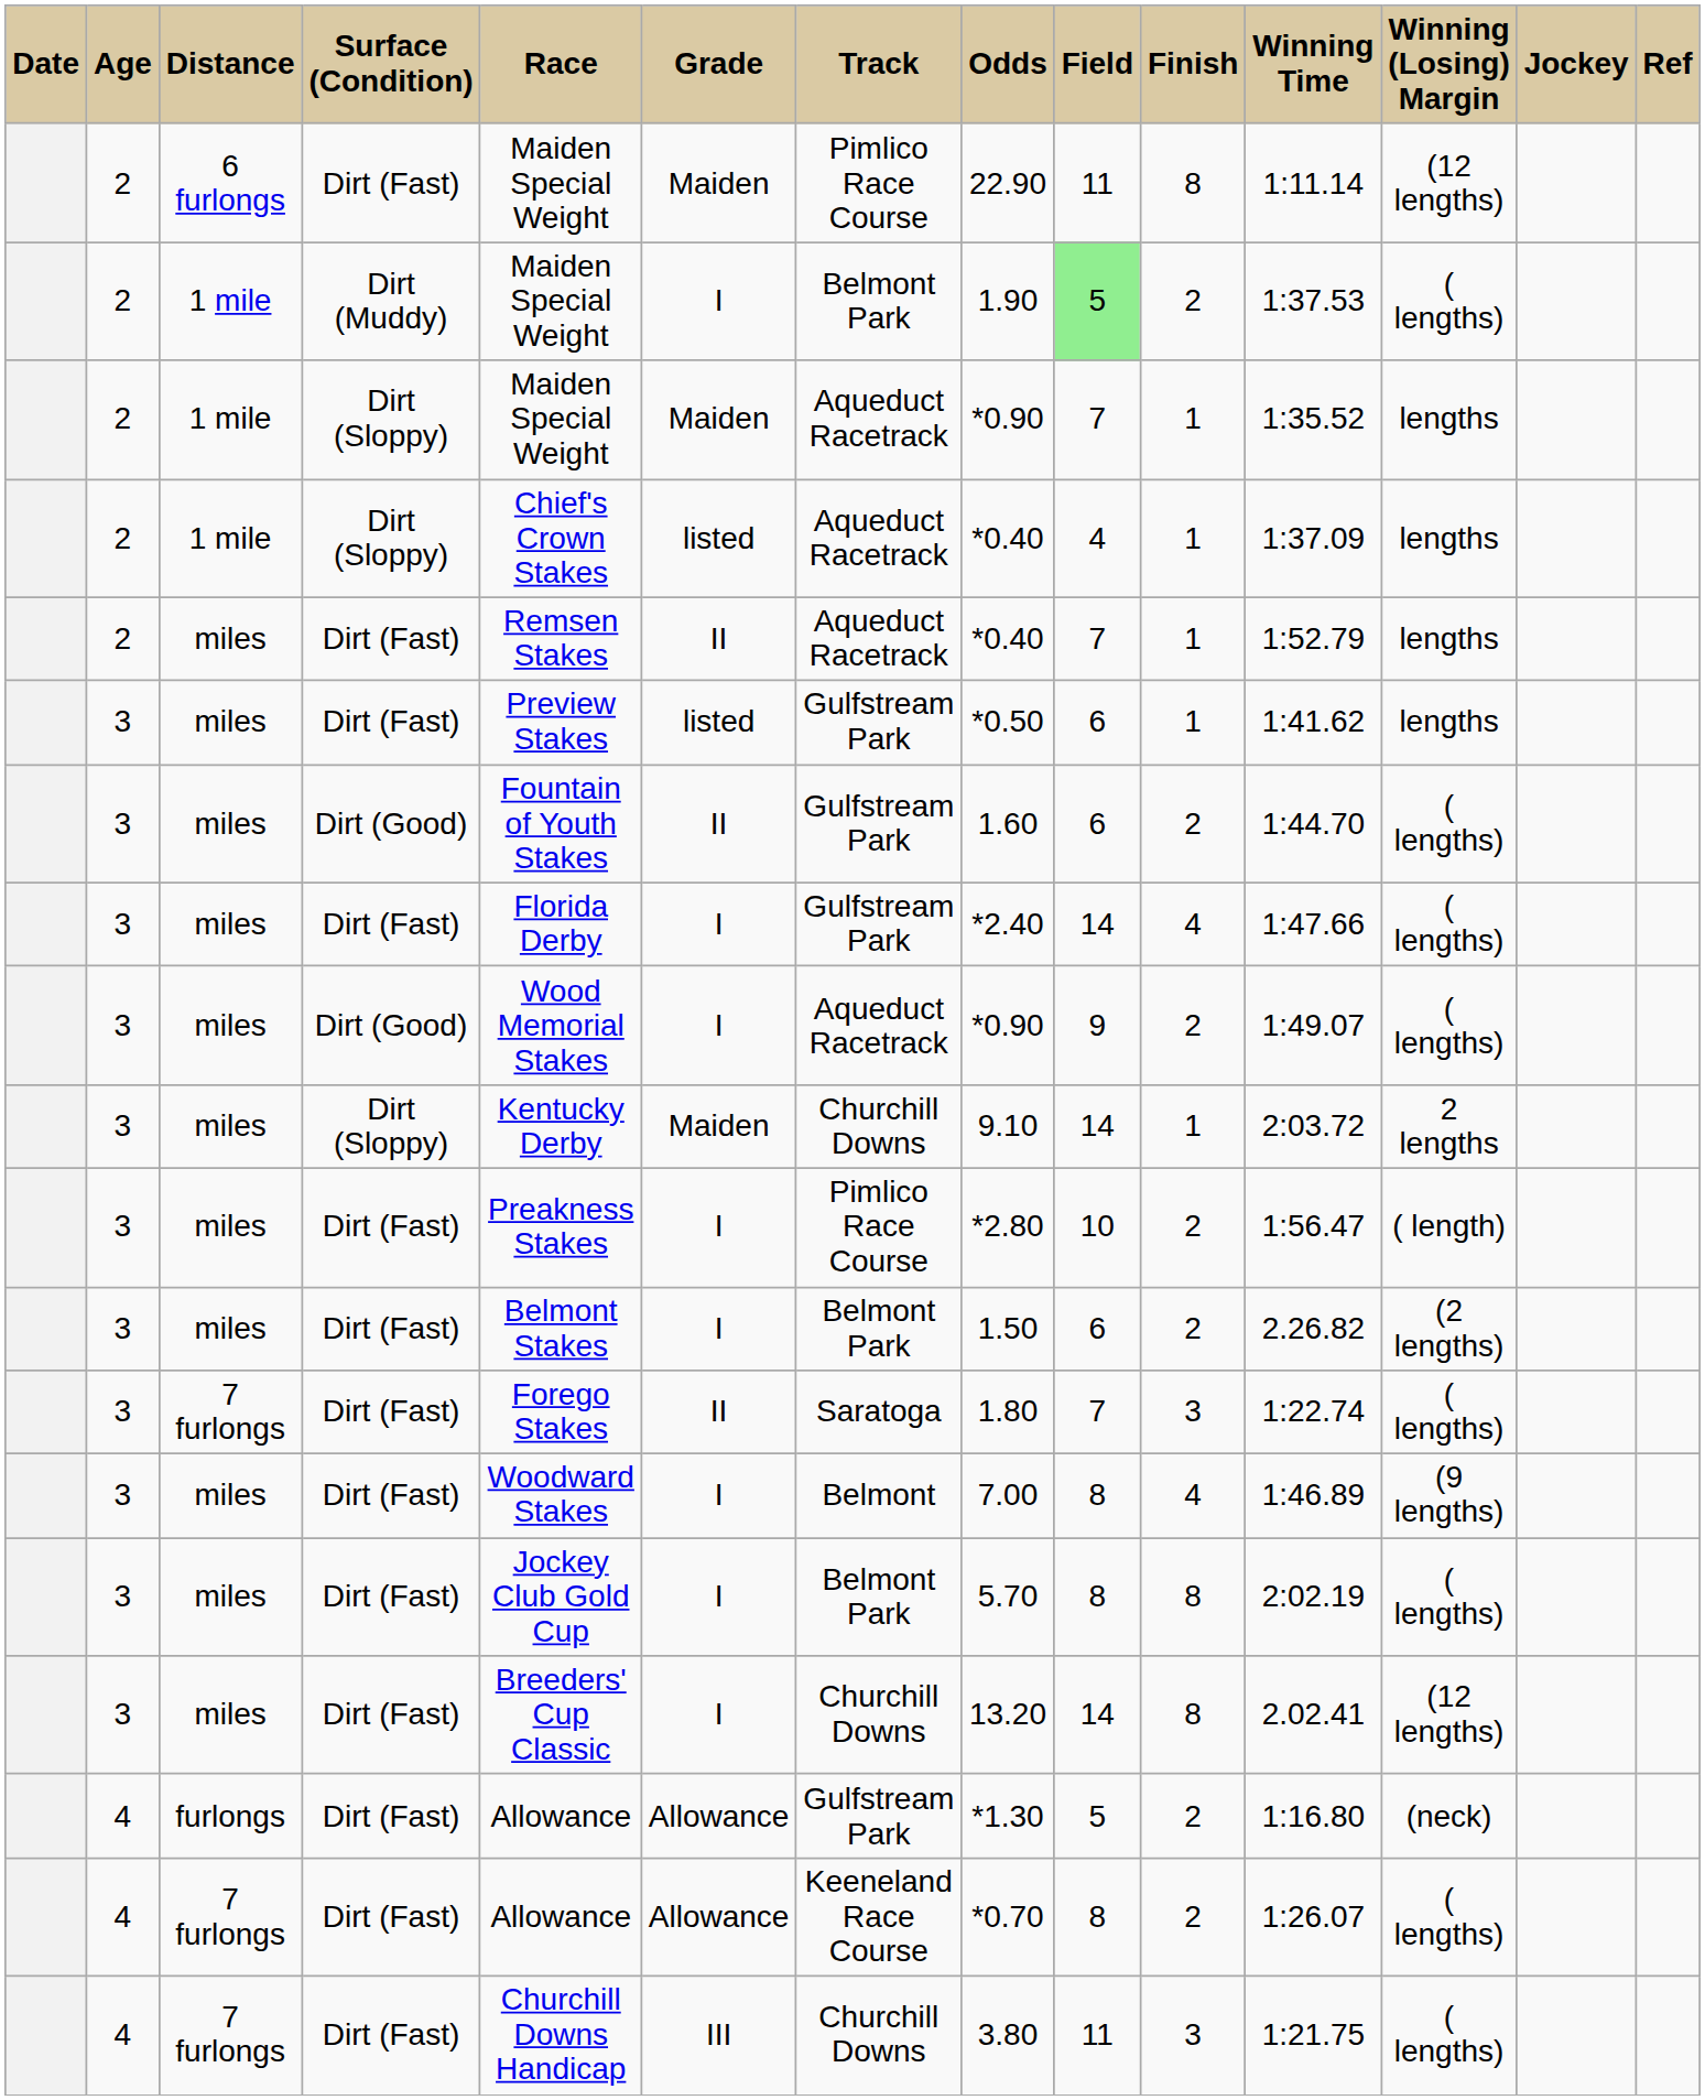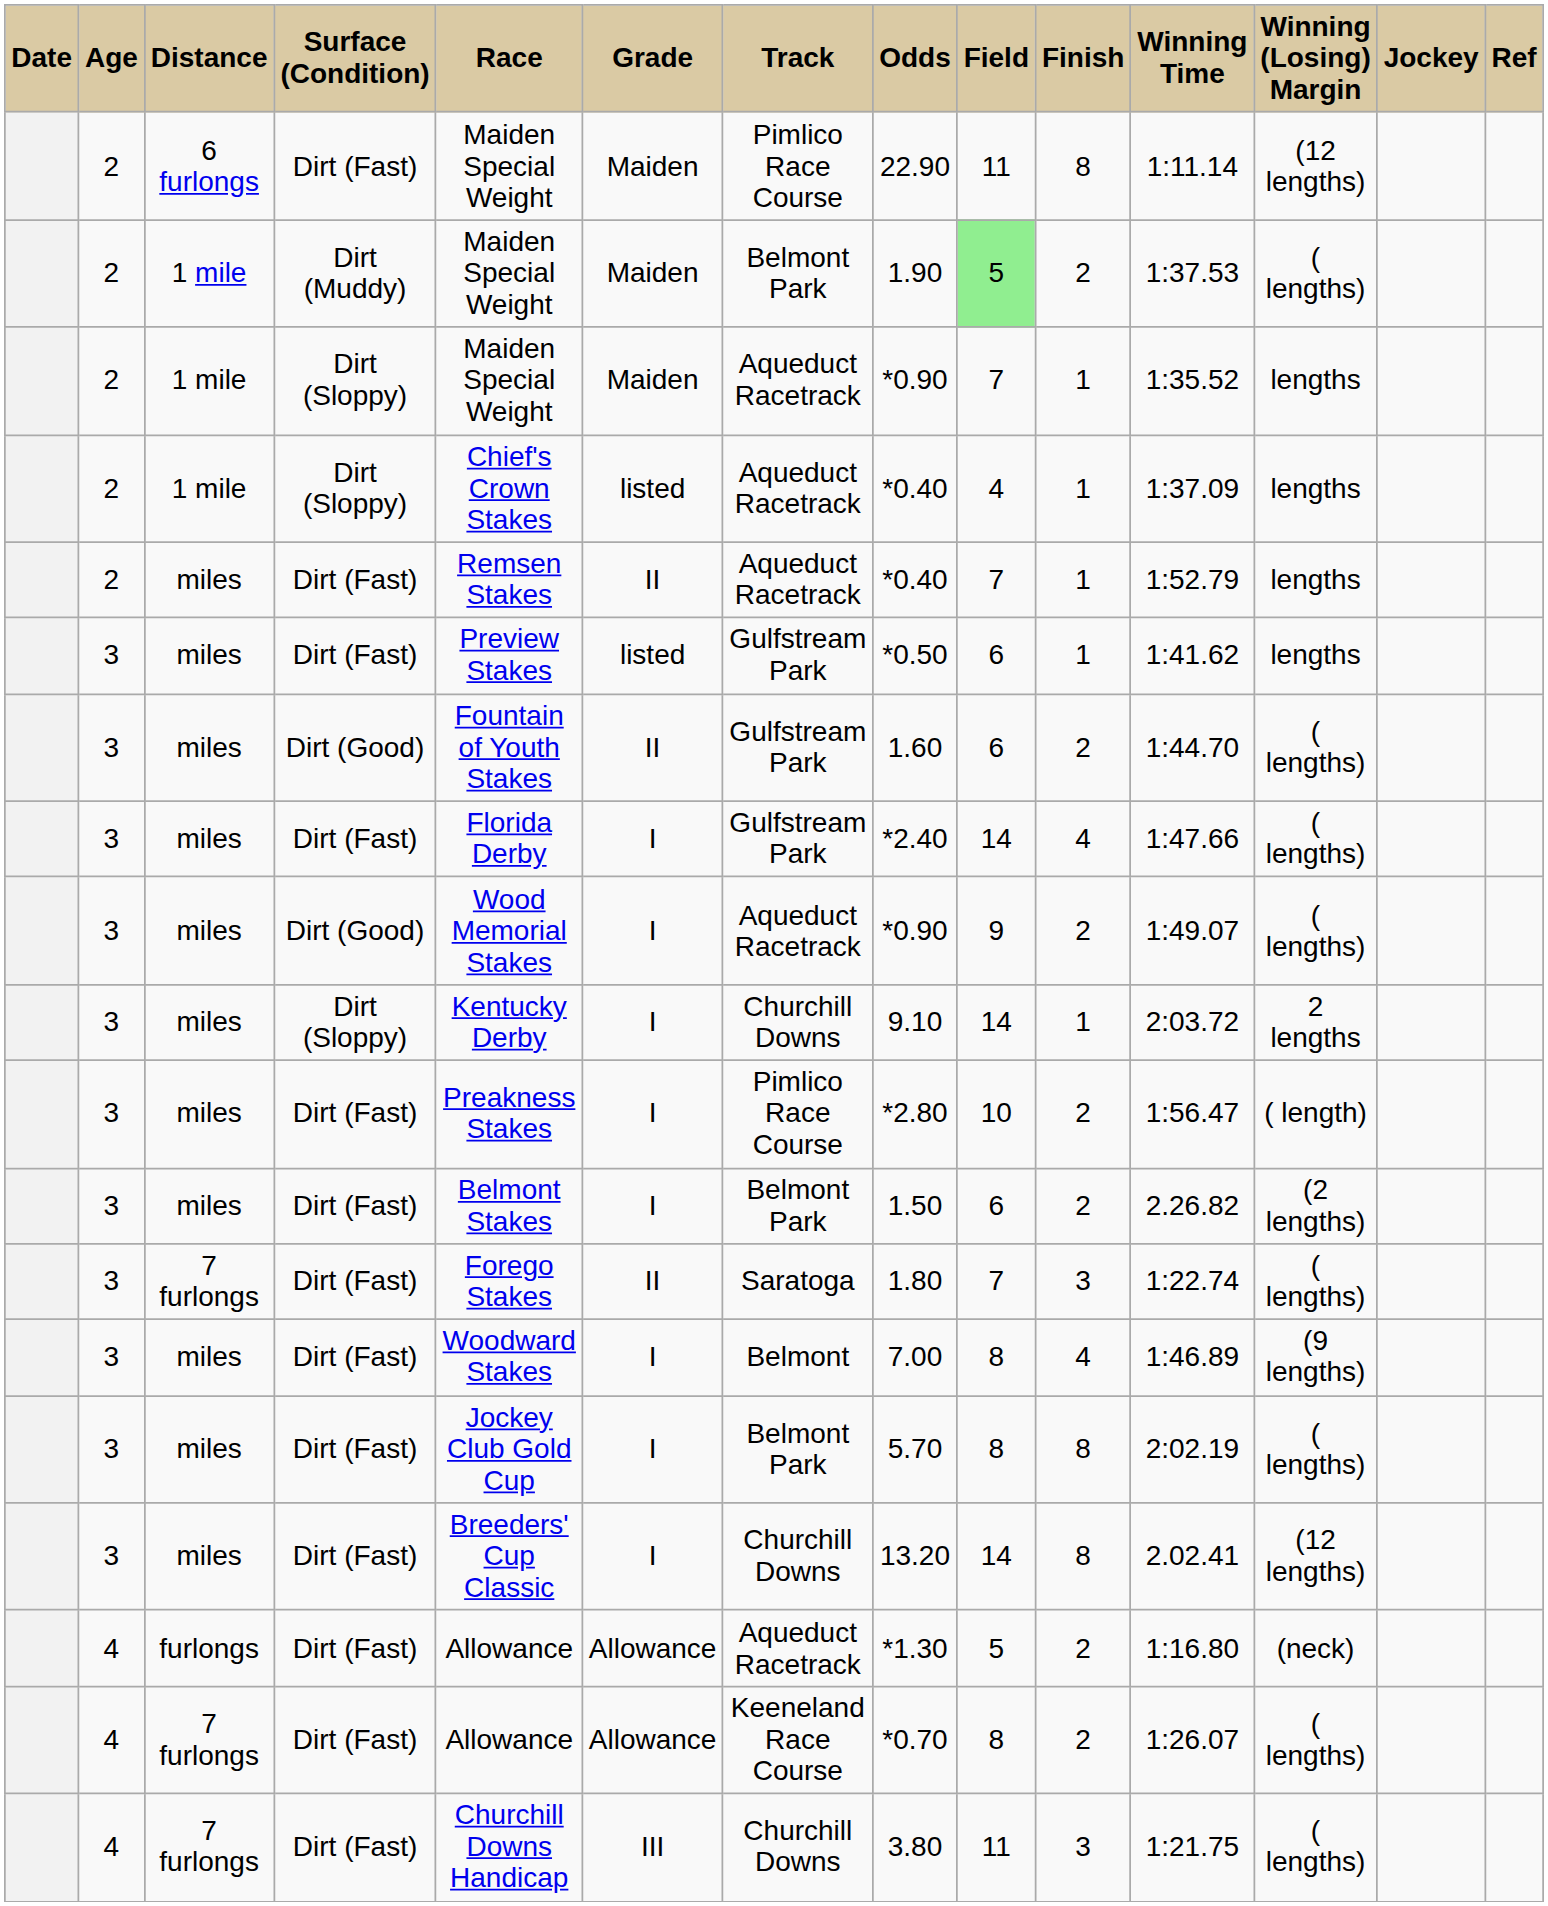 <table class = "wikitable sortable" style="text-align:center; width:90%">
 <tr>
 <th scope="col" style="background:#dacaa4;">Date</th>
 <th scope="col" style="background:#dacaa4">Age</th>
 <th scope="col" style="background:#dacaa4;">Distance</th>
 <th scope="col" style="background:#dacaa4;">Surface (Condition)</th>
 <th scope="col" style="background:#dacaa4;">Race</th>
 <th scope="col" style="background:#dacaa4;">Grade</th>
 <th scope="col" style="background:#dacaa4;">Track</th>
 <th scope="col" style="background:#dacaa4;">Odds</th>
 <th scope="col" style="background:#dacaa4;">Field</th>
 <th scope="col" style="background:#dacaa4;">Finish</th>
 <th scope="col" style="background:#dacaa4;">Winning Time</th>
 <th scope="col" style="background:#dacaa4;">Winning<br>(Losing)<br>Margin</th>
 <th scope="col" style="background:#dacaa4;">Jockey</th>
 <th scope="col" class="unsortable" style="background:#dacaa4;">Ref</th>
 </tr>
 <tr>
 <th scope="row" style="font-weight:normal;"></th>
 <td>2</td>
 <td> 6 <a href='#'>furlongs</a></td>
 <td>Dirt (Fast)</td>
 <td>Maiden Special Weight</td>
 <td>Maiden</td>
 <td>Pimlico Race Course</td>
 <td>22.90</td>
 <td>11</td>
 <td>8</td>
 <td>1:11.14</td>
 <td>(12 lengths)</td>
 <td></td>
 <td></td>
 </tr>
 <tr>
 <th scope="row" style="font-weight:normal;"></th>
 <td>2</td>
 <td> 1 <a href='#'>mile</a></td>
 <td>Dirt (Muddy)</td>
 <td>Maiden Special Weight</td>
-<td>I</td>
+<td>Maiden</td>
 <td>Belmont Park</td>
 <td>1.90</td>
 <td style="background: lightgreen;">5</td>
 <td>2</td>
 <td>1:37.53</td>
 <td>( lengths)</td>
 <td></td>
 <td></td>
 </tr>
 <tr>
 <th scope="row" style="font-weight:normal;"></th>
 <td>2</td>
 <td> 1 mile</td>
 <td>Dirt (Sloppy)</td>
 <td>Maiden Special Weight</td>
 <td>Maiden</td>
 <td>Aqueduct Racetrack</td>
 <td>*0.90</td>
 <td>7</td>
 <td>1</td>
 <td>1:35.52</td>
 <td> lengths</td>
 <td></td>
 <td></td>
 </tr>
 <tr>
 <th scope="row" style="font-weight:normal;"></th>
 <td>2</td>
 <td> 1 mile</td>
 <td>Dirt (Sloppy)</td>
 <td><a href='#'>Chief's Crown Stakes</a></td>
 <td>listed</td>
 <td>Aqueduct Racetrack</td>
 <td>*0.40</td>
 <td>4</td>
 <td>1</td>
 <td>1:37.09</td>
 <td> lengths</td>
 <td></td>
 <td></td>
 </tr>
 <tr>
 <th scope="row" style="font-weight:normal;"></th>
 <td>2</td>
 <td>  miles</td>
 <td>Dirt (Fast)</td>
 <td><a href='#'>Remsen Stakes</a></td>
 <td>II</td>
 <td>Aqueduct Racetrack</td>
 <td>*0.40</td>
 <td>7</td>
 <td>1</td>
 <td>1:52.79</td>
 <td> lengths</td>
 <td></td>
 <td></td>
 </tr>
 <tr>
 <th scope="row" style="font-weight:normal;"></th>
 <td>3</td>
 <td>  miles</td>
 <td>Dirt (Fast)</td>
 <td><a href='#'>Preview Stakes</a></td>
 <td>listed</td>
 <td>Gulfstream Park</td>
 <td>*0.50</td>
 <td>6</td>
 <td>1</td>
 <td>1:41.62</td>
 <td> lengths</td>
 <td></td>
 <td></td>
 </tr>
 <tr>
 <th scope="row" style="font-weight:normal;"></th>
 <td>3</td>
 <td>  miles</td>
 <td>Dirt (Good)</td>
 <td><a href='#'>Fountain of Youth Stakes</a></td>
 <td>II</td>
 <td>Gulfstream Park</td>
 <td>1.60</td>
 <td>6</td>
 <td>2</td>
 <td>1:44.70</td>
 <td>( lengths)</td>
 <td></td>
 <td></td>
 </tr>
 <tr>
 <th scope="row" style="font-weight:normal;"></th>
 <td>3</td>
 <td>  miles</td>
 <td>Dirt (Fast)</td>
 <td><a href='#'>Florida Derby</a></td>
 <td>I</td>
 <td>Gulfstream Park</td>
 <td>*2.40</td>
 <td>14</td>
 <td>4</td>
 <td>1:47.66</td>
 <td>( lengths)</td>
 <td></td>
 <td></td>
 </tr>
 <tr>
 <th scope="row" style="font-weight:normal;"></th>
 <td>3</td>
 <td>  miles</td>
 <td>Dirt (Good)</td>
 <td><a href='#'>Wood Memorial Stakes</a></td>
 <td>I</td>
 <td>Aqueduct Racetrack</td>
 <td>*0.90</td>
 <td>9</td>
 <td>2</td>
 <td>1:49.07</td>
 <td>( lengths)</td>
 <td></td>
 <td></td>
 </tr>
 <tr>
 <th scope="row" style="font-weight:normal;"></th>
 <td>3</td>
 <td>  miles</td>
 <td>Dirt (Sloppy)</td>
 <td><a href='#'>Kentucky Derby</a></td>
-<td>Maiden</td>
+<td>I</td>
 <td>Churchill Downs</td>
 <td>9.10</td>
 <td>14</td>
 <td>1</td>
 <td>2:03.72</td>
 <td>2 lengths</td>
 <td></td>
 <td></td>
 </tr>
 <tr>
 <th scope="row" style="font-weight:normal;"></th>
 <td>3</td>
 <td>  miles</td>
 <td>Dirt (Fast)</td>
 <td><a href='#'>Preakness Stakes</a></td>
 <td>I</td>
 <td>Pimlico Race Course</td>
 <td>*2.80</td>
 <td>10</td>
 <td>2</td>
 <td>1:56.47</td>
 <td>( length)</td>
 <td></td>
 <td></td>
 </tr>
 <tr>
 <th scope="row" style="font-weight:normal;"></th>
 <td>3</td>
 <td>  miles</td>
 <td>Dirt (Fast)</td>
 <td><a href='#'>Belmont Stakes</a></td>
 <td>I</td>
 <td>Belmont Park</td>
 <td>1.50</td>
 <td>6</td>
 <td>2</td>
 <td>2.26.82</td>
 <td>(2 lengths)</td>
 <td></td>
 <td></td>
 </tr>
 <tr>
 <th scope="row" style="font-weight:normal;"></th>
 <td>3</td>
 <td> 7 furlongs</td>
 <td>Dirt (Fast)</td>
 <td><a href='#'>Forego Stakes</a></td>
 <td>II</td>
 <td>Saratoga</td>
 <td>1.80</td>
 <td>7</td>
 <td>3</td>
 <td>1:22.74</td>
 <td>( lengths)</td>
 <td></td>
 <td></td>
 </tr>
 <tr>
 <th scope="row" style="font-weight:normal;"></th>
 <td>3</td>
 <td>  miles</td>
 <td>Dirt (Fast)</td>
 <td><a href='#'>Woodward Stakes</a></td>
 <td>I</td>
 <td>Belmont</td>
 <td>7.00</td>
 <td>8</td>
 <td>4</td>
 <td>1:46.89</td>
 <td>(9 lengths)</td>
 <td></td>
 <td></td>
 </tr>
 <tr>
 <th scope="row" style="font-weight:normal;"></th>
 <td>3</td>
 <td>  miles</td>
 <td>Dirt (Fast)</td>
 <td><a href='#'>Jockey Club Gold Cup</a></td>
 <td>I</td>
 <td>Belmont Park</td>
 <td>5.70</td>
 <td>8</td>
 <td>8</td>
 <td>2:02.19</td>
 <td>( lengths)</td>
 <td></td>
 <td></td>
 </tr>
 <tr>
 <th scope="row" style="font-weight:normal;"></th>
 <td>3</td>
 <td>  miles</td>
 <td>Dirt (Fast)</td>
 <td><a href='#'>Breeders' Cup Classic</a></td>
 <td>I</td>
 <td>Churchill Downs</td>
 <td>13.20</td>
 <td>14</td>
 <td>8</td>
 <td>2.02.41</td>
 <td>(12 lengths)</td>
 <td></td>
 <td></td>
 </tr>
 <tr>
 <th scope="row" style="font-weight:normal;"></th>
 <td>4</td>
 <td>  furlongs</td>
 <td>Dirt (Fast)</td>
 <td>Allowance</td>
 <td>Allowance</td>
-<td>Gulfstream Park</td>
+<td>Aqueduct Racetrack</td>
 <td>*1.30</td>
 <td>5</td>
 <td>2</td>
 <td>1:16.80</td>
 <td>(neck)</td>
 <td></td>
 <td></td>
 </tr>
 <tr>
 <th scope="row" style="font-weight:normal;"></th>
 <td>4</td>
 <td> 7 furlongs</td>
 <td>Dirt (Fast)</td>
 <td>Allowance</td>
 <td>Allowance</td>
 <td>Keeneland Race Course</td>
 <td>*0.70</td>
 <td>8</td>
 <td>2</td>
 <td>1:26.07</td>
 <td>( lengths)</td>
 <td></td>
 <td></td>
 </tr>
 <tr>
 <th scope="row" style="font-weight:normal;"></th>
 <td>4</td>
 <td> 7 furlongs</td>
 <td>Dirt (Fast)</td>
 <td><a href='#'>Churchill Downs Handicap</a></td>
 <td>III</td>
 <td>Churchill Downs</td>
 <td>3.80</td>
 <td>11</td>
 <td>3</td>
 <td>1:21.75</td>
 <td>( lengths)</td>
 <td></td>
 <td></td>
 </tr>
 <tr>
 </tr>
 </table>
